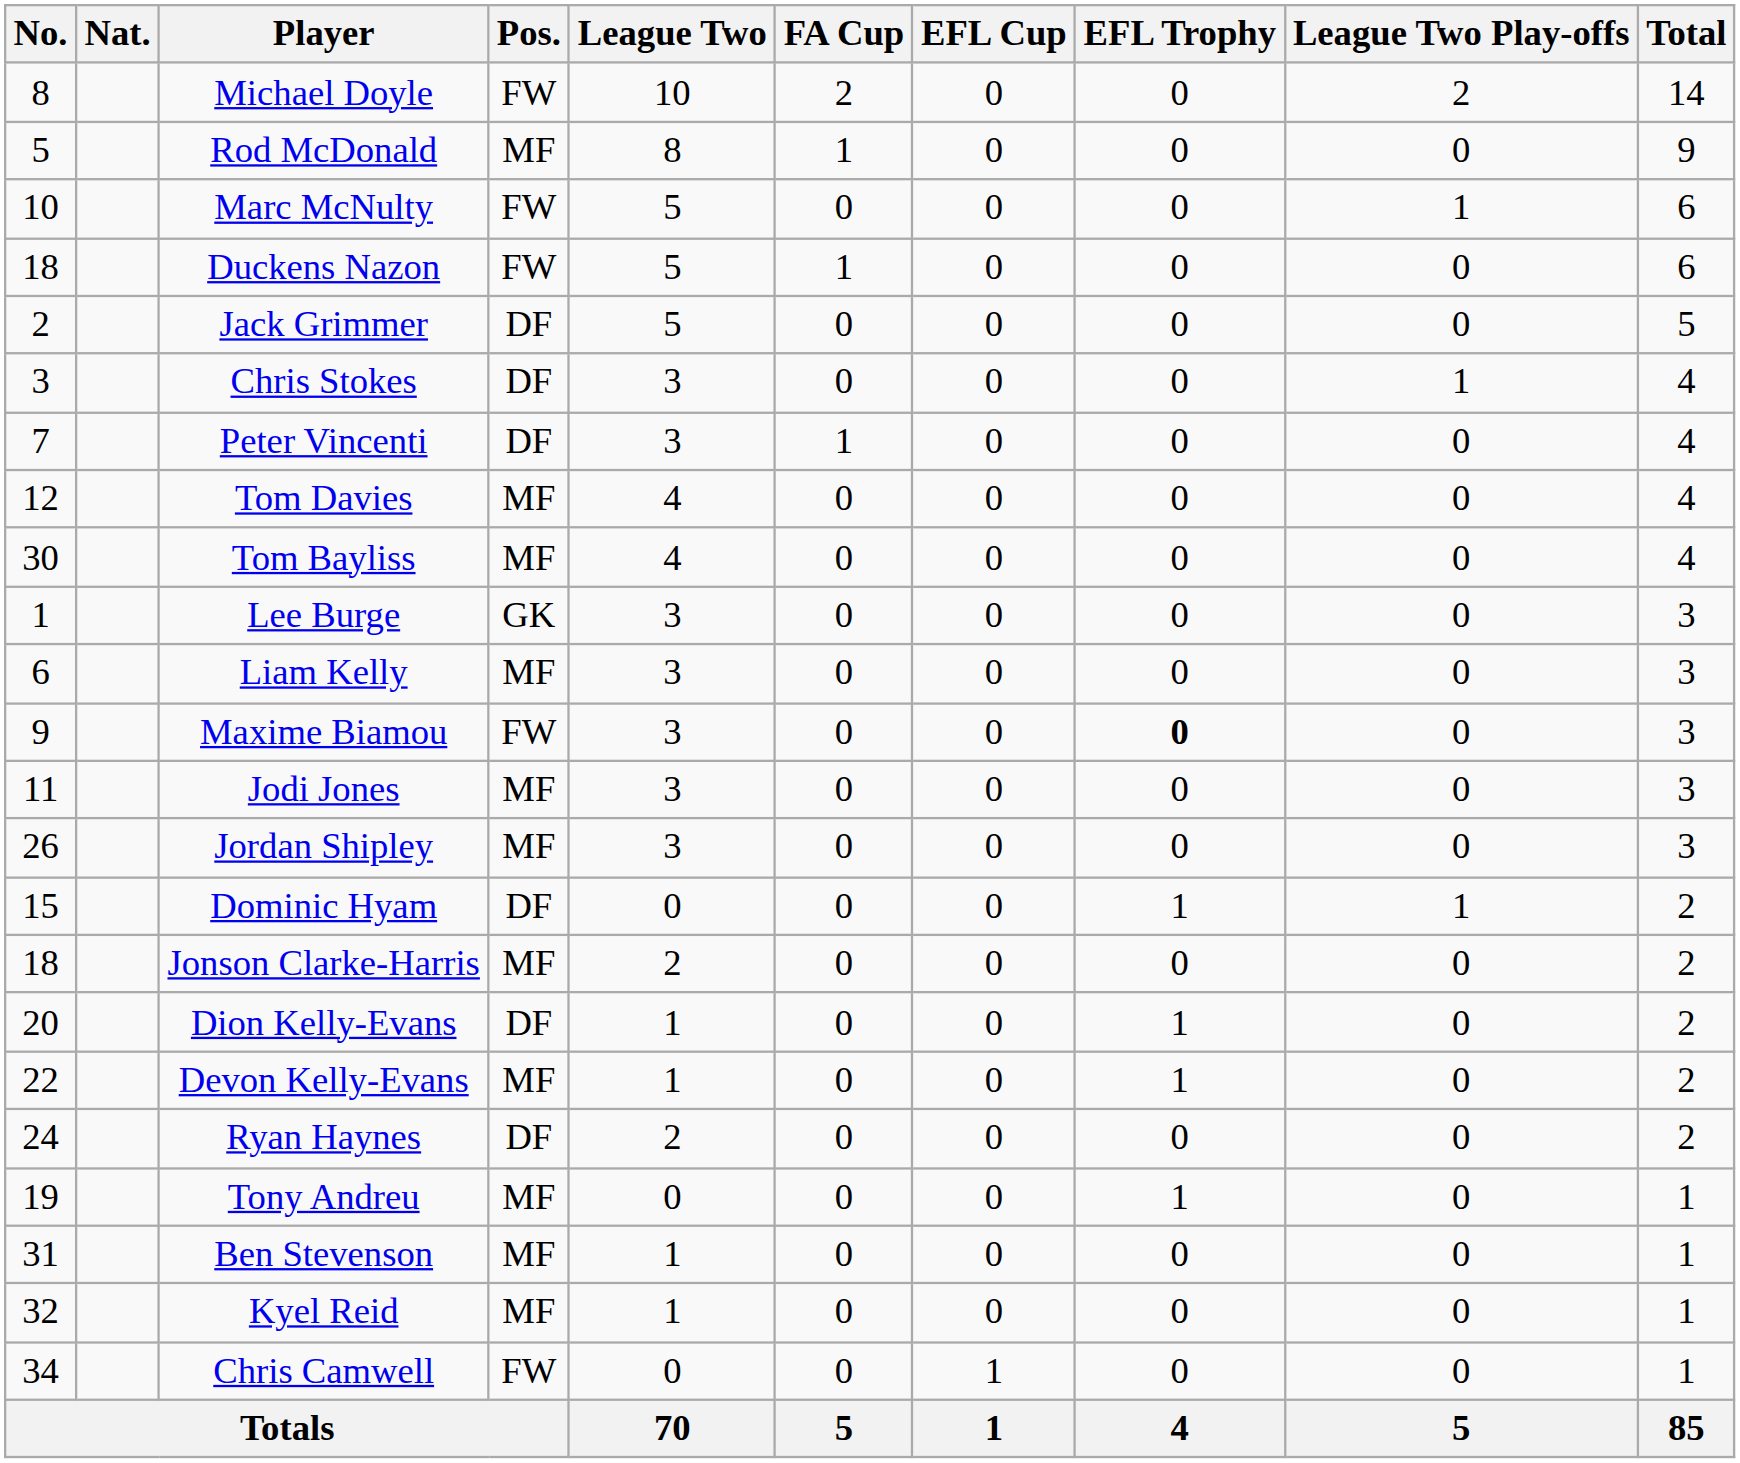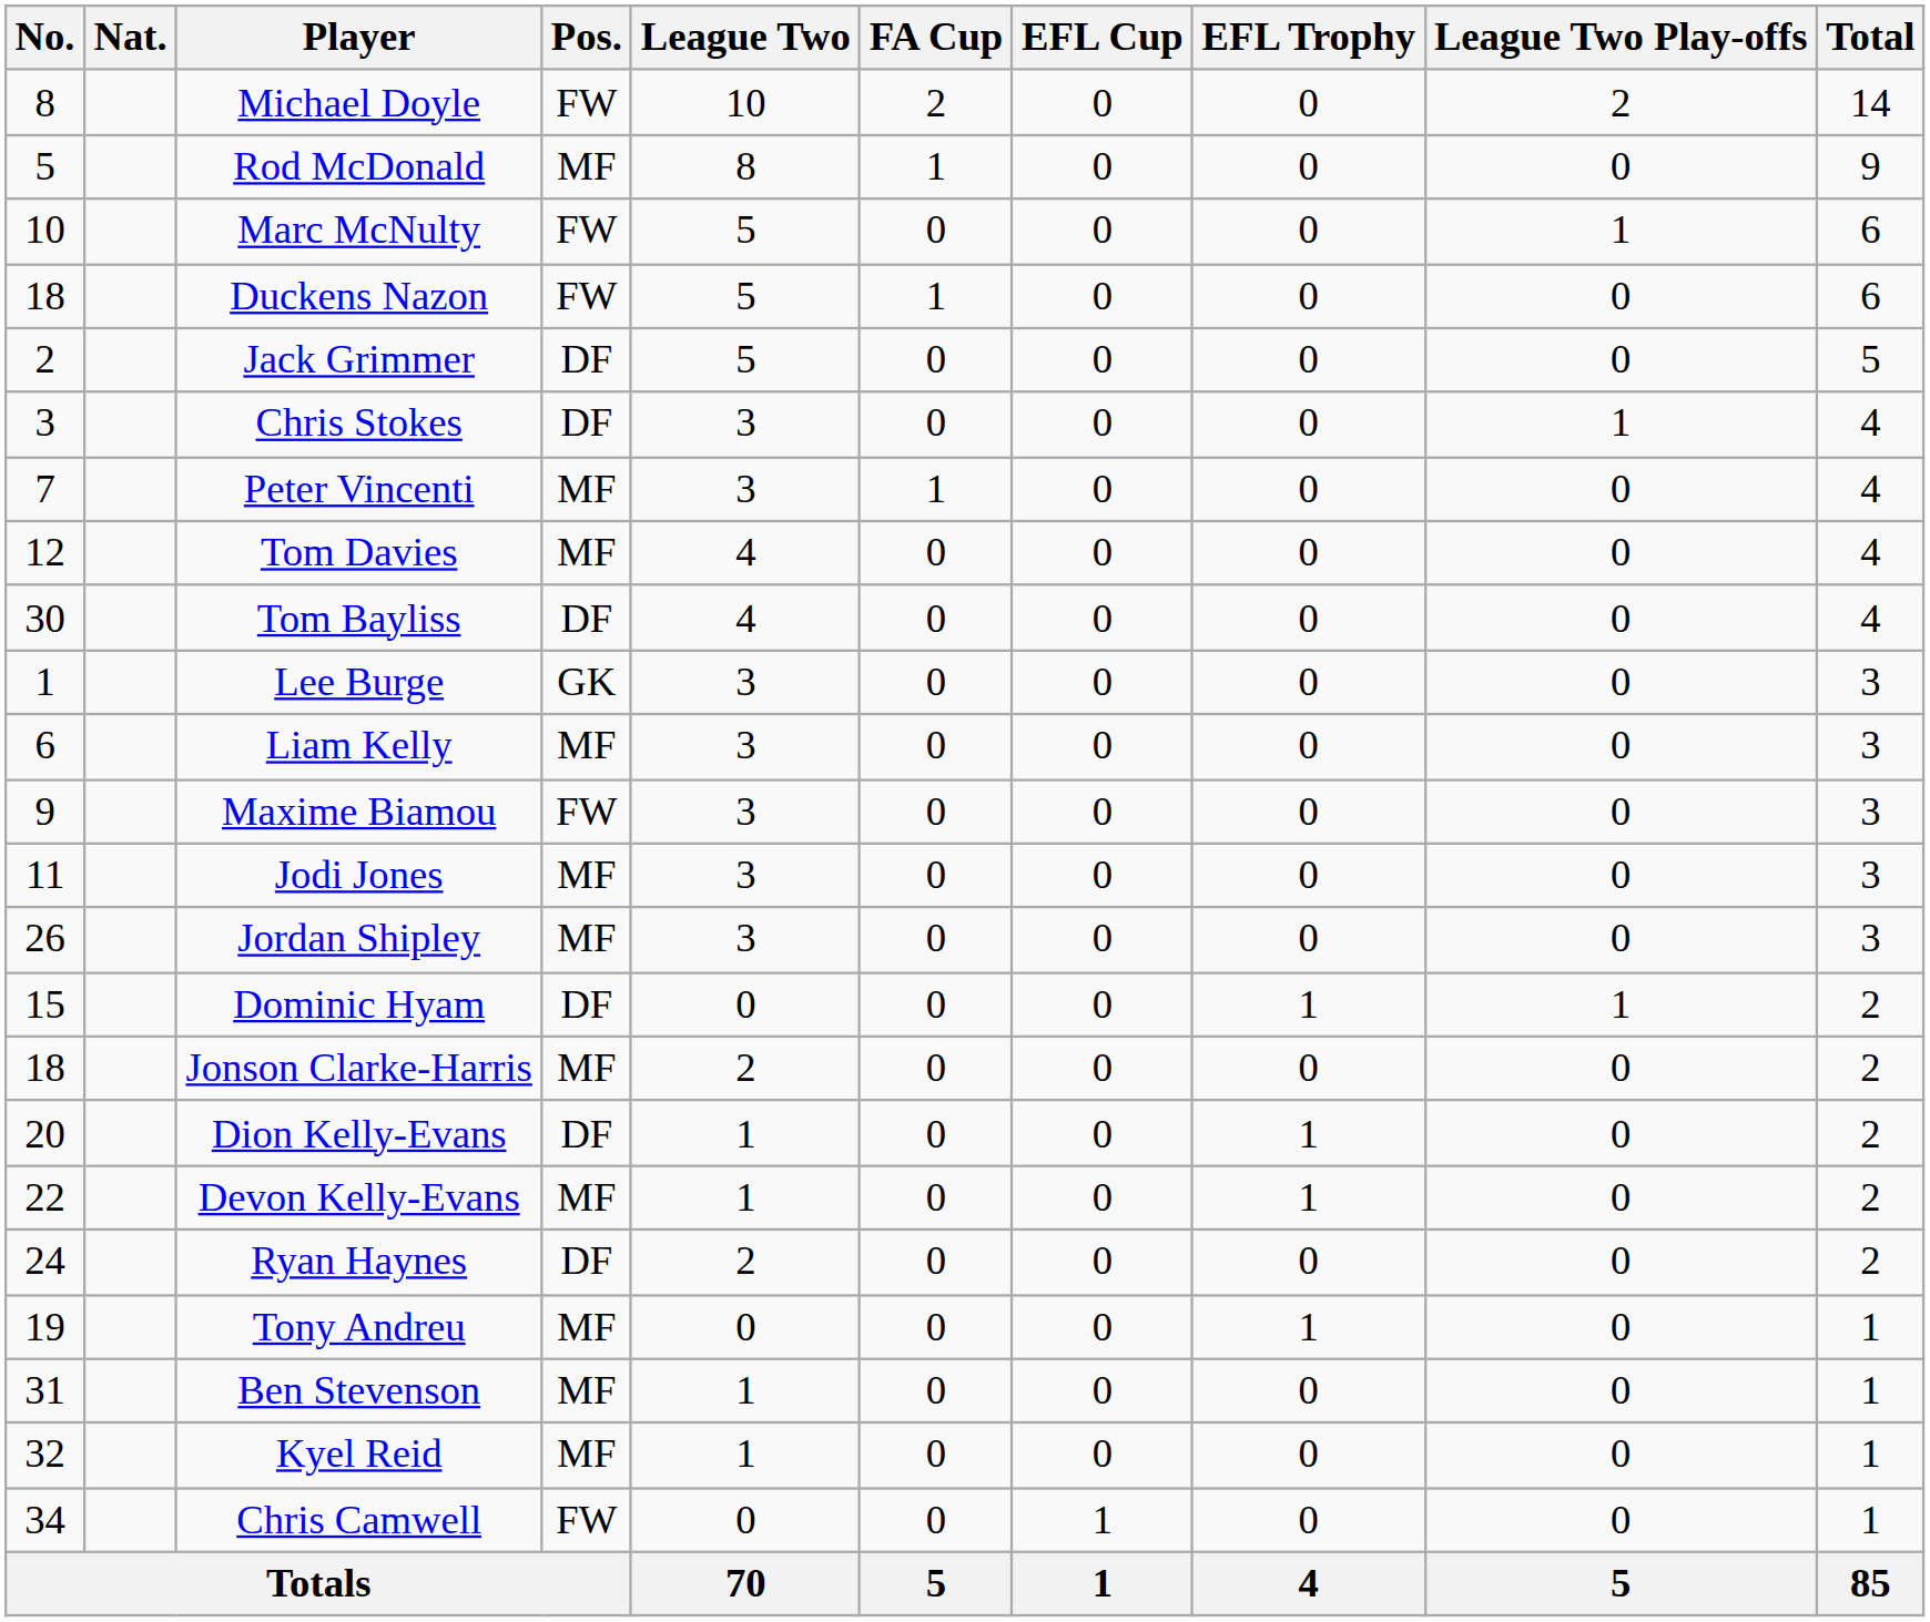 <table class="wikitable sortable alternance" style="text-align:center">
 <tr>
 <th>No.</th>
 <th>Nat.</th>
 <th>Player</th>
 <th>Pos.</th>
 <th>League Two</th>
 <th>FA Cup</th>
 <th>EFL Cup</th>
 <th>EFL Trophy</th>
 <th>League Two Play-offs</th>
 <th>Total</th>
 </tr>
 <tr>
 <td>8</td>
 <td></td>
 <td><a href='#'>Michael Doyle</a></td>
 <td>FW</td>
 <td>10</td>
 <td>2</td>
 <td>0</td>
 <td>0</td>
 <td>2</td>
 <td>14</td>
 </tr>
 <tr>
 <td>5</td>
 <td></td>
 <td><a href='#'>Rod McDonald</a></td>
 <td>MF</td>
 <td>8</td>
 <td>1</td>
 <td>0</td>
 <td>0</td>
 <td>0</td>
 <td>9</td>
 </tr>
 <tr>
 <td>10</td>
 <td></td>
 <td><a href='#'>Marc McNulty</a></td>
 <td>FW</td>
 <td>5</td>
 <td>0</td>
 <td>0</td>
 <td>0</td>
 <td>1</td>
 <td>6</td>
 </tr>
 <tr>
 <td>18</td>
 <td></td>
 <td><a href='#'>Duckens Nazon</a></td>
 <td>FW</td>
 <td>5</td>
 <td>1</td>
 <td>0</td>
 <td>0</td>
 <td>0</td>
 <td>6</td>
 </tr>
 <tr>
 <td>2</td>
 <td></td>
 <td><a href='#'>Jack Grimmer</a></td>
 <td>DF</td>
 <td>5</td>
 <td>0</td>
 <td>0</td>
 <td>0</td>
 <td>0</td>
 <td>5</td>
 </tr>
 <tr>
 <td>3</td>
 <td></td>
 <td><a href='#'>Chris Stokes</a></td>
 <td>DF</td>
 <td>3</td>
 <td>0</td>
 <td>0</td>
 <td>0</td>
 <td>1</td>
 <td>4</td>
 </tr>
 <tr>
 <td>7</td>
 <td></td>
 <td><a href='#'>Peter Vincenti</a></td>
-<td>DF</td>
+<td>MF</td>
 <td>3</td>
 <td>1</td>
 <td>0</td>
 <td>0</td>
 <td>0</td>
 <td>4</td>
 </tr>
 <tr>
 <td>12</td>
 <td></td>
 <td><a href='#'>Tom Davies</a></td>
 <td>MF</td>
 <td>4</td>
 <td>0</td>
 <td>0</td>
 <td>0</td>
 <td>0</td>
 <td>4</td>
 </tr>
 <tr>
 <td>30</td>
 <td></td>
 <td><a href='#'>Tom Bayliss</a></td>
-<td>MF</td>
+<td>DF</td>
 <td>4</td>
 <td>0</td>
 <td>0</td>
 <td>0</td>
 <td>0</td>
 <td>4</td>
 </tr>
 <tr>
 <td>1</td>
 <td></td>
 <td><a href='#'>Lee Burge</a></td>
 <td>GK</td>
 <td>3</td>
 <td>0</td>
 <td>0</td>
 <td>0</td>
 <td>0</td>
 <td>3</td>
 </tr>
 <tr>
 <td>6</td>
 <td></td>
 <td><a href='#'>Liam Kelly</a></td>
 <td>MF</td>
 <td>3</td>
 <td>0</td>
 <td>0</td>
 <td>0</td>
 <td>0</td>
 <td>3</td>
 </tr>
 <tr>
 <td>9</td>
 <td></td>
 <td><a href='#'>Maxime Biamou</a></td>
 <td>FW</td>
 <td>3</td>
 <td>0</td>
 <td>0</td>
-<td><strong>0</strong></td>
+<td>0</td>
 <td>0</td>
 <td>3</td>
 </tr>
 <tr>
 <td>11</td>
 <td></td>
 <td><a href='#'>Jodi Jones</a></td>
 <td>MF</td>
 <td>3</td>
 <td>0</td>
 <td>0</td>
 <td>0</td>
 <td>0</td>
 <td>3</td>
 </tr>
 <tr>
 <td>26</td>
 <td></td>
 <td><a href='#'>Jordan Shipley</a></td>
 <td>MF</td>
 <td>3</td>
 <td>0</td>
 <td>0</td>
 <td>0</td>
 <td>0</td>
 <td>3</td>
 </tr>
 <tr>
 <td>15</td>
 <td></td>
 <td><a href='#'>Dominic Hyam</a></td>
 <td>DF</td>
 <td>0</td>
 <td>0</td>
 <td>0</td>
 <td>1</td>
 <td>1</td>
 <td>2</td>
 </tr>
 <tr>
 <td>18</td>
 <td></td>
 <td><a href='#'>Jonson Clarke-Harris</a></td>
 <td>MF</td>
 <td>2</td>
 <td>0</td>
 <td>0</td>
 <td>0</td>
 <td>0</td>
 <td>2</td>
 </tr>
 <tr>
 <td>20</td>
 <td></td>
 <td><a href='#'>Dion Kelly-Evans</a></td>
 <td>DF</td>
 <td>1</td>
 <td>0</td>
 <td>0</td>
 <td>1</td>
 <td>0</td>
 <td>2</td>
 </tr>
 <tr>
 <td>22</td>
 <td></td>
 <td><a href='#'>Devon Kelly-Evans</a></td>
 <td>MF</td>
 <td>1</td>
 <td>0</td>
 <td>0</td>
 <td>1</td>
 <td>0</td>
 <td>2</td>
 </tr>
 <tr>
 <td>24</td>
 <td></td>
 <td><a href='#'>Ryan Haynes</a></td>
 <td>DF</td>
 <td>2</td>
 <td>0</td>
 <td>0</td>
 <td>0</td>
 <td>0</td>
 <td>2</td>
 </tr>
 <tr>
 <td>19</td>
 <td></td>
 <td><a href='#'>Tony Andreu</a></td>
 <td>MF</td>
 <td>0</td>
 <td>0</td>
 <td>0</td>
 <td>1</td>
 <td>0</td>
 <td>1</td>
 </tr>
 <tr>
 <td>31</td>
 <td></td>
 <td><a href='#'>Ben Stevenson</a></td>
 <td>MF</td>
 <td>1</td>
 <td>0</td>
 <td>0</td>
 <td>0</td>
 <td>0</td>
 <td>1</td>
 </tr>
 <tr>
 <td>32</td>
 <td></td>
 <td><a href='#'>Kyel Reid</a></td>
 <td>MF</td>
 <td>1</td>
 <td>0</td>
 <td>0</td>
 <td>0</td>
 <td>0</td>
 <td>1</td>
 </tr>
 <tr>
 <td>34</td>
 <td></td>
 <td><a href='#'>Chris Camwell</a></td>
 <td>FW</td>
 <td>0</td>
 <td>0</td>
 <td>1</td>
 <td>0</td>
 <td>0</td>
 <td>1</td>
 </tr>
 <tr class="sortbottom">
 <th colspan="4">Totals</th>
 <th>70</th>
 <th>5</th>
 <th>1</th>
 <th>4</th>
 <th>5</th>
 <th>85</th>
 </tr>
 </table>
